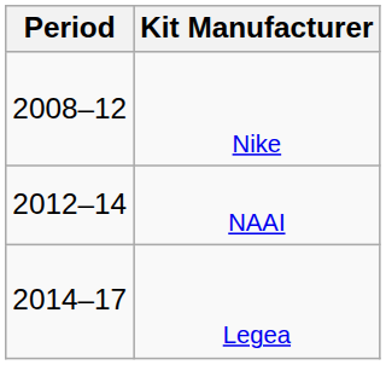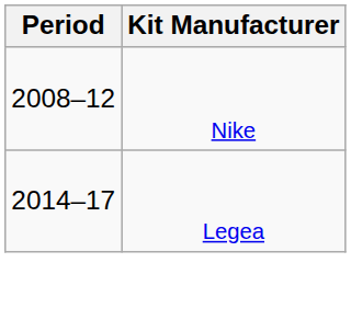 <table class="wikitable" style="text-align: center">
 <tr>
 <th>Period</th>
 <th>Kit Manufacturer</th>
 </tr>
 <tr>
 <td>2008–12</td>
 <td><br><br><small><a href='#'>Nike</a></small></td>
 </tr>
 <tr>
-<td>2012–14</td>
-<td><br><small><a href='#'>NAAI</a></small></td>
-</tr>
-<tr>
 <td>2014–17</td>
 <td><br><br><small><a href='#'>Legea</a></small></td>
 </tr>
 </table>
